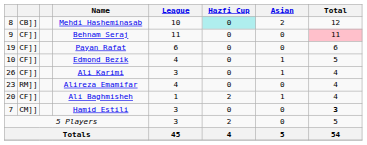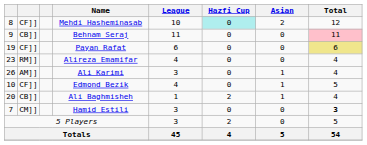 <table class="wikitable sortable" style="text-align:center; font-size:95%;">
 <tr>
 <th width="15"></th>
 <th width="15"></th>
 <th width="15"></th>
 <th width="150">Name</th>
 <th width="80"><a href='#'>League</a></th>
 <th width="80"><a href='#'>Hazfi Cup</a></th>
 <th width="80"><a href='#'>Asian</a></th>
 <th width="80">Total</th>
 </tr>
 <tr>
 <td>8</td>
-<td [[>CB]]</td>
+<td [[>CF]]</td>
 <td></td>
 <td><a href='#'>Mehdi Hasheminasab</a></td>
 <td>10</td>
 <td style="background: paleturquoise;">0</td>
 <td>2</td>
 <td>12</td>
 </tr>
 <tr>
 <td>9</td>
-<td [[>CF]]</td>
+<td [[>CB]]</td>
 <td></td>
 <td><a href='#'>Behnam Seraj</a></td>
 <td>11</td>
 <td>0</td>
 <td>0</td>
 <td style="background: pink;">11</td>
 </tr>
 <tr>
 <td>19</td>
 <td [[>CF]]</td>
 <td></td>
 <td><a href='#'>Payan Rafat</a></td>
 <td>6</td>
 <td>0</td>
 <td>0</td>
-<td>6</td>
+<td style="background: khaki;">6</td>
+</tr>
+<tr>
+<td>23</td>
+<td [[>RM]]</td>
+<td></td>
+<td><a href='#'>Alireza Emamifar</a></td>
+<td>4</td>
+<td>0</td>
+<td>0</td>
+<td>4</td>
+</tr>
+<tr>
+<td>26</td>
+<td [[>AM]]</td>
+<td></td>
+<td><a href='#'>Ali Karimi</a></td>
+<td>3</td>
+<td>0</td>
+<td>1</td>
+<td>4</td>
 </tr>
 <tr>
 <td>10</td>
 <td [[>CF]]</td>
 <td></td>
 <td><a href='#'>Edmond Bezik</a></td>
 <td>4</td>
 <td>0</td>
 <td>1</td>
 <td>5</td>
 </tr>
 <tr>
-<td>26</td>
-<td [[>CF]]</td>
-<td></td>
-<td><a href='#'>Ali Karimi</a></td>
-<td>3</td>
-<td>0</td>
-<td>1</td>
-<td>4</td>
-</tr>
-<tr>
-<td>23</td>
-<td [[>RM]]</td>
-<td></td>
-<td><a href='#'>Alireza Emamifar</a></td>
-<td>4</td>
-<td>0</td>
-<td>0</td>
-<td>4</td>
-</tr>
-<tr>
 <td>20</td>
-<td [[>CF]]</td>
+<td [[>CB]]</td>
 <td></td>
 <td><a href='#'>Ali Baghmisheh</a></td>
 <td>1</td>
 <td>2</td>
 <td>1</td>
 <td>4</td>
 </tr>
 <tr>
 <td>7</td>
 <td [[>CM]]</td>
 <td></td>
 <td><a href='#'>Hamid Estili</a></td>
 <td>3</td>
 <td>0</td>
 <td>0</td>
 <td><strong>3</strong></td>
 </tr>
 <tr>
 <td colspan="4"><em>5 Players</em></td>
 <td>3</td>
 <td>2</td>
 <td>0</td>
 <td>5</td>
 </tr>
 <tr>
 <th colspan="4"><strong>Totals</strong></th>
 <th>45</th>
 <th>4</th>
 <th>5</th>
 <th>54</th>
 </tr>
 <tr>
 </tr>
 </table>
